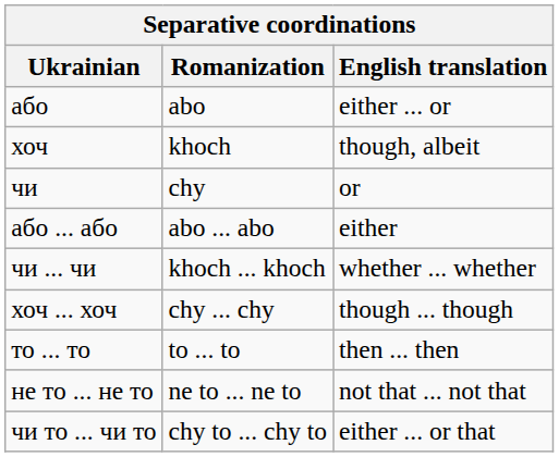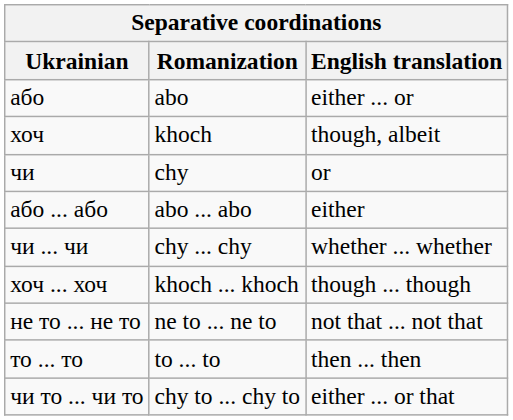 <table class="wikitable" align="center">
 <tr>
 <th colspan="3">Separative coordinations</th>
 </tr>
 <tr>
 <th>Ukrainian</th>
 <th>Romanization</th>
 <th>English translation</th>
 </tr>
 <tr>
 <td>або</td>
 <td>abo</td>
 <td>either ... or</td>
 </tr>
 <tr>
 <td>хоч</td>
 <td>khoch</td>
 <td>though, albeit</td>
 </tr>
 <tr>
 <td>чи</td>
 <td>chy</td>
 <td>or</td>
 </tr>
 <tr>
 <td>або ... або</td>
 <td>abo ... abo</td>
 <td>either</td>
 </tr>
 <tr>
 <td>чи ... чи</td>
-<td>khoch ... khoch</td>
+<td>chy ... chy</td>
 <td>whether ... whether</td>
 </tr>
 <tr>
 <td>хоч ... хоч</td>
-<td>chy ... chy</td>
+<td>khoch ... khoch</td>
 <td>though ... though</td>
+</tr>
+<tr>
+<td>не то ... не то</td>
+<td>ne to ... ne to</td>
+<td>not that ... not that</td>
 </tr>
 <tr>
 <td>то ... то</td>
 <td>to ... to</td>
 <td>then ... then</td>
 </tr>
 <tr>
-<td>не то ... не то</td>
-<td>ne to ... ne to</td>
-<td>not that ... not that</td>
-</tr>
-<tr>
 <td>чи то ... чи то</td>
 <td>chy to ... chy to</td>
 <td>either ... or that</td>
 </tr>
 </table>
